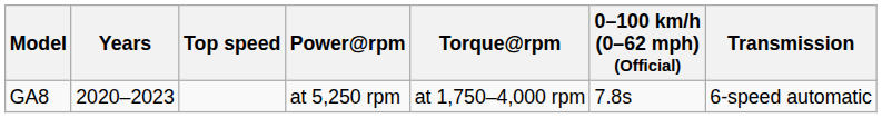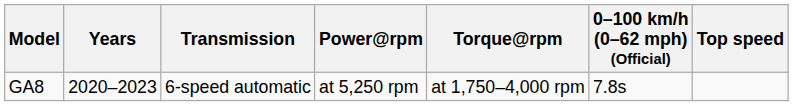 <table class="wikitable sortable collapsible" style="text-align:left; font-size:90%;">
 <tr>
 <th>Model</th>
 <th>Years</th>
-<th>Top speed</th>
+<th>Transmission</th>
 <th>Power@rpm</th>
 <th>Torque@rpm</th>
 <th>0–100 km/h<br>(0–62 mph)<br><small>(Official)</small></th>
-<th>Transmission</th>
+<th>Top speed</th>
 </tr>
 <tr>
 <td>GA8</td>
 <td>2020–2023</td>
-<td></td>
+<td>6-speed automatic</td>
 <td> at 5,250 rpm</td>
 <td> at 1,750–4,000 rpm</td>
 <td>7.8s</td>
-<td>6-speed automatic</td>
+<td></td>
 </tr>
 </table>
